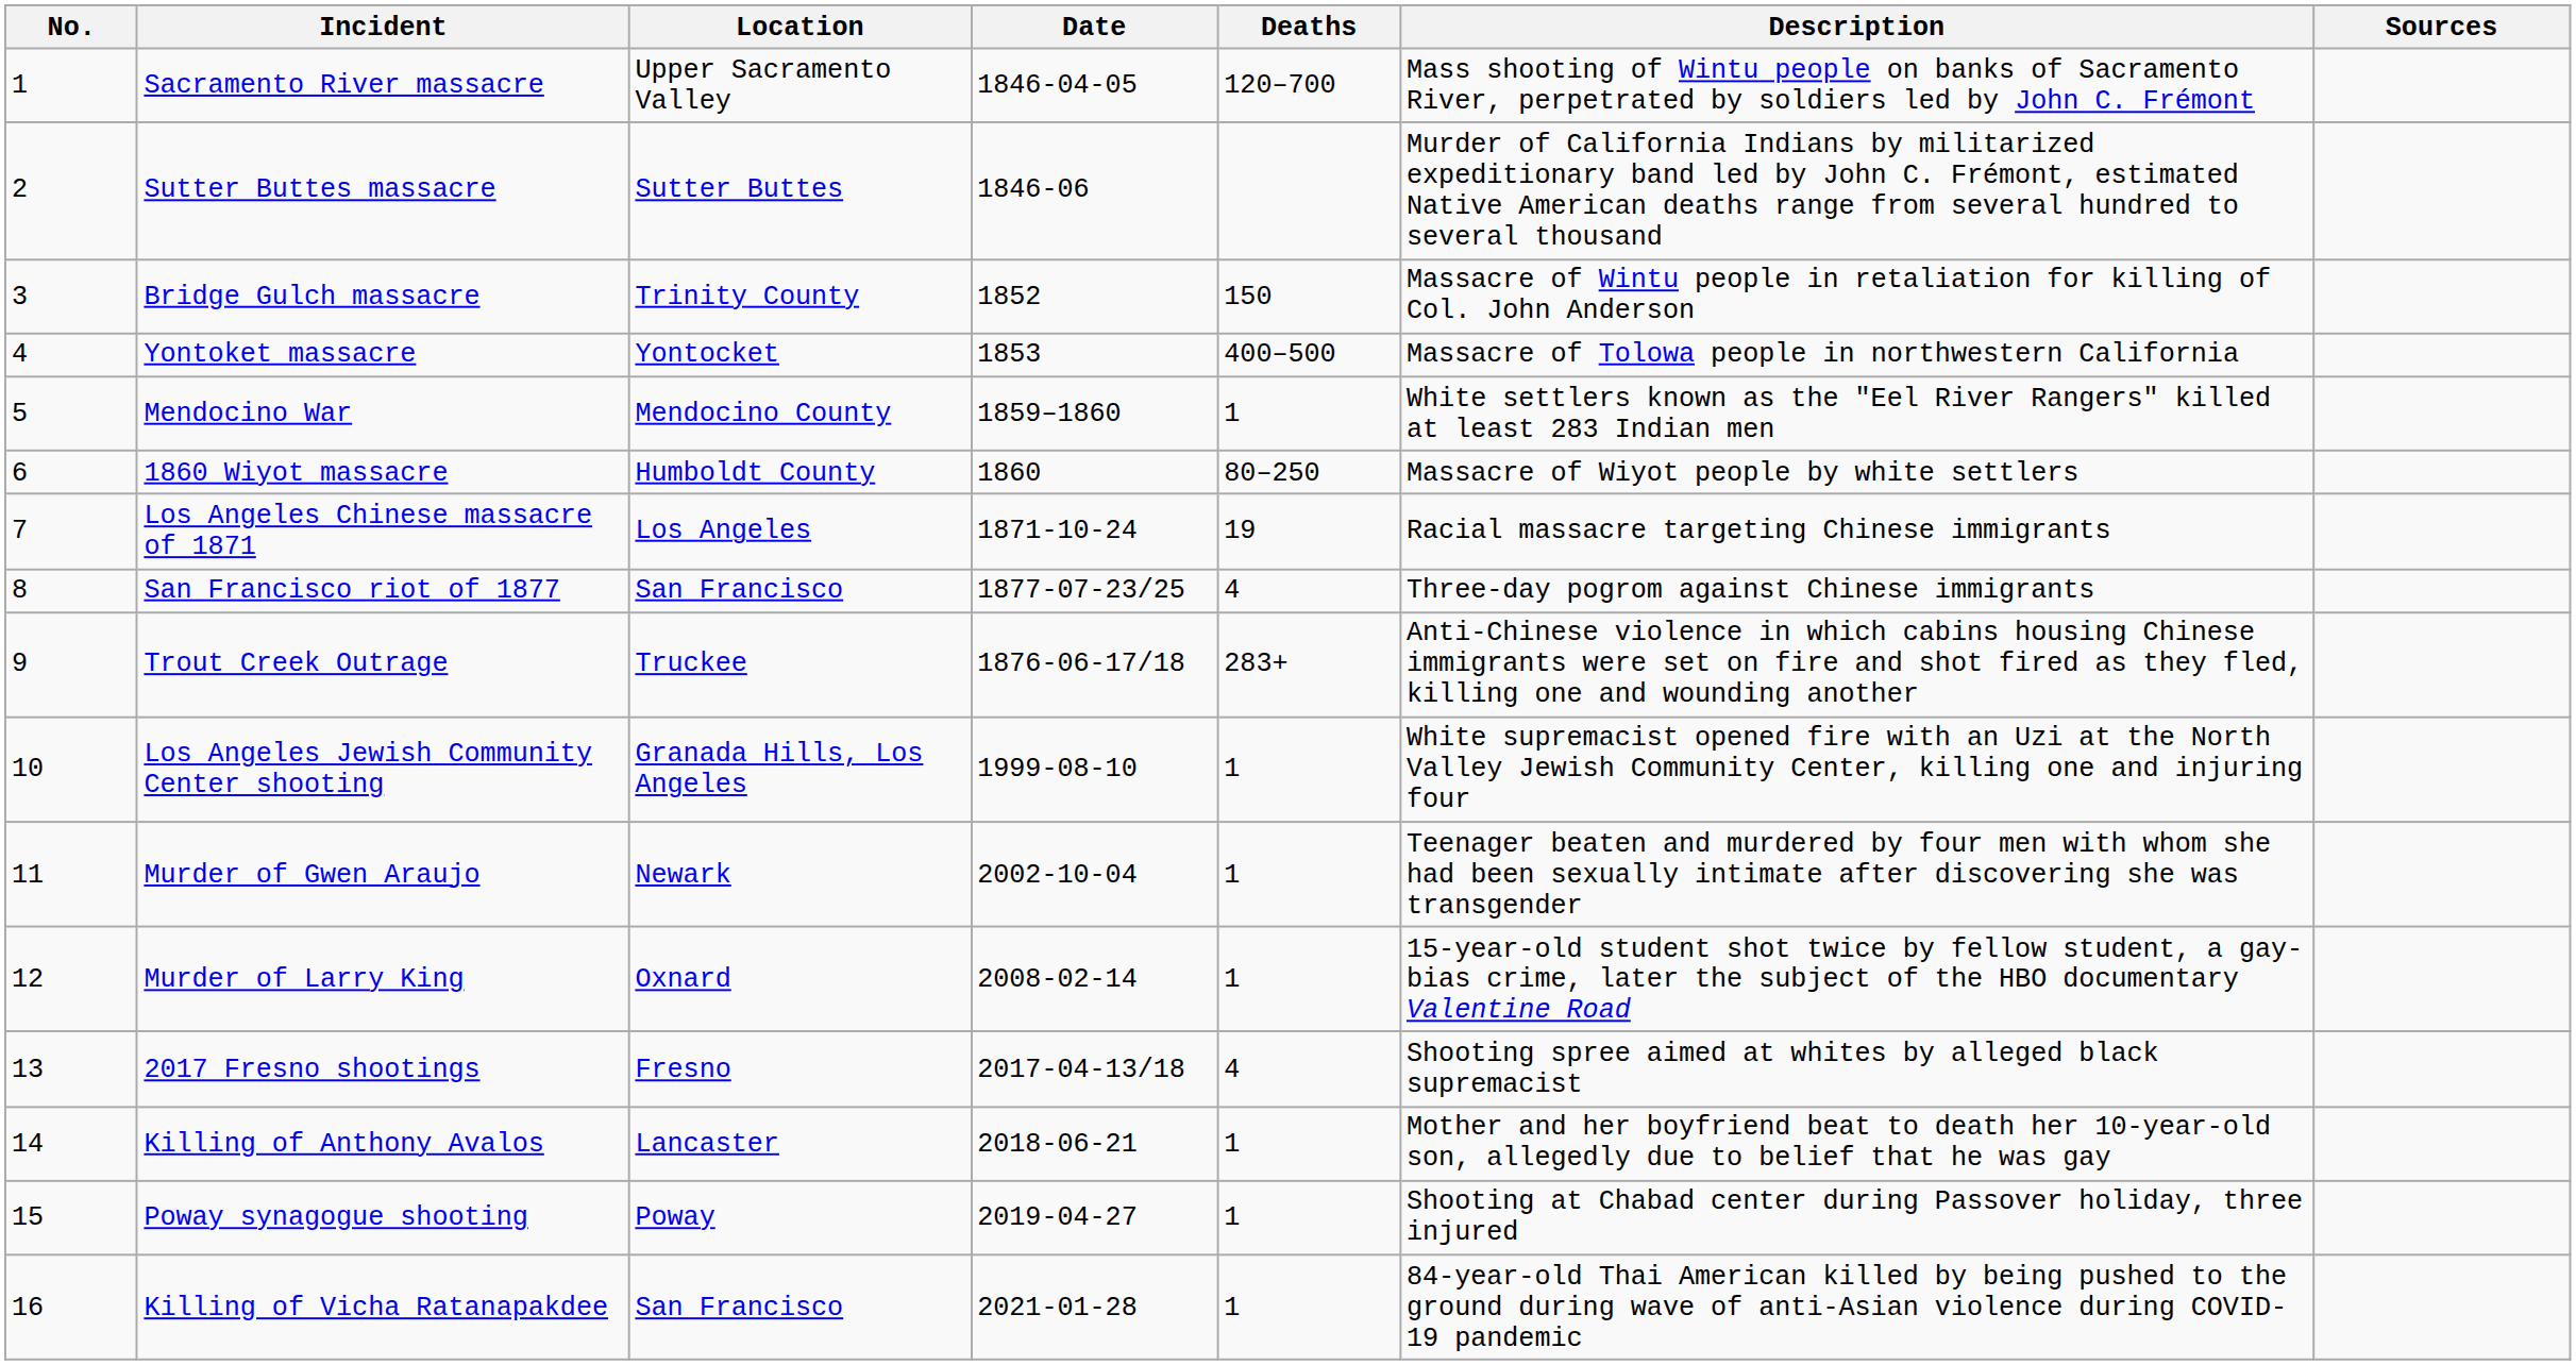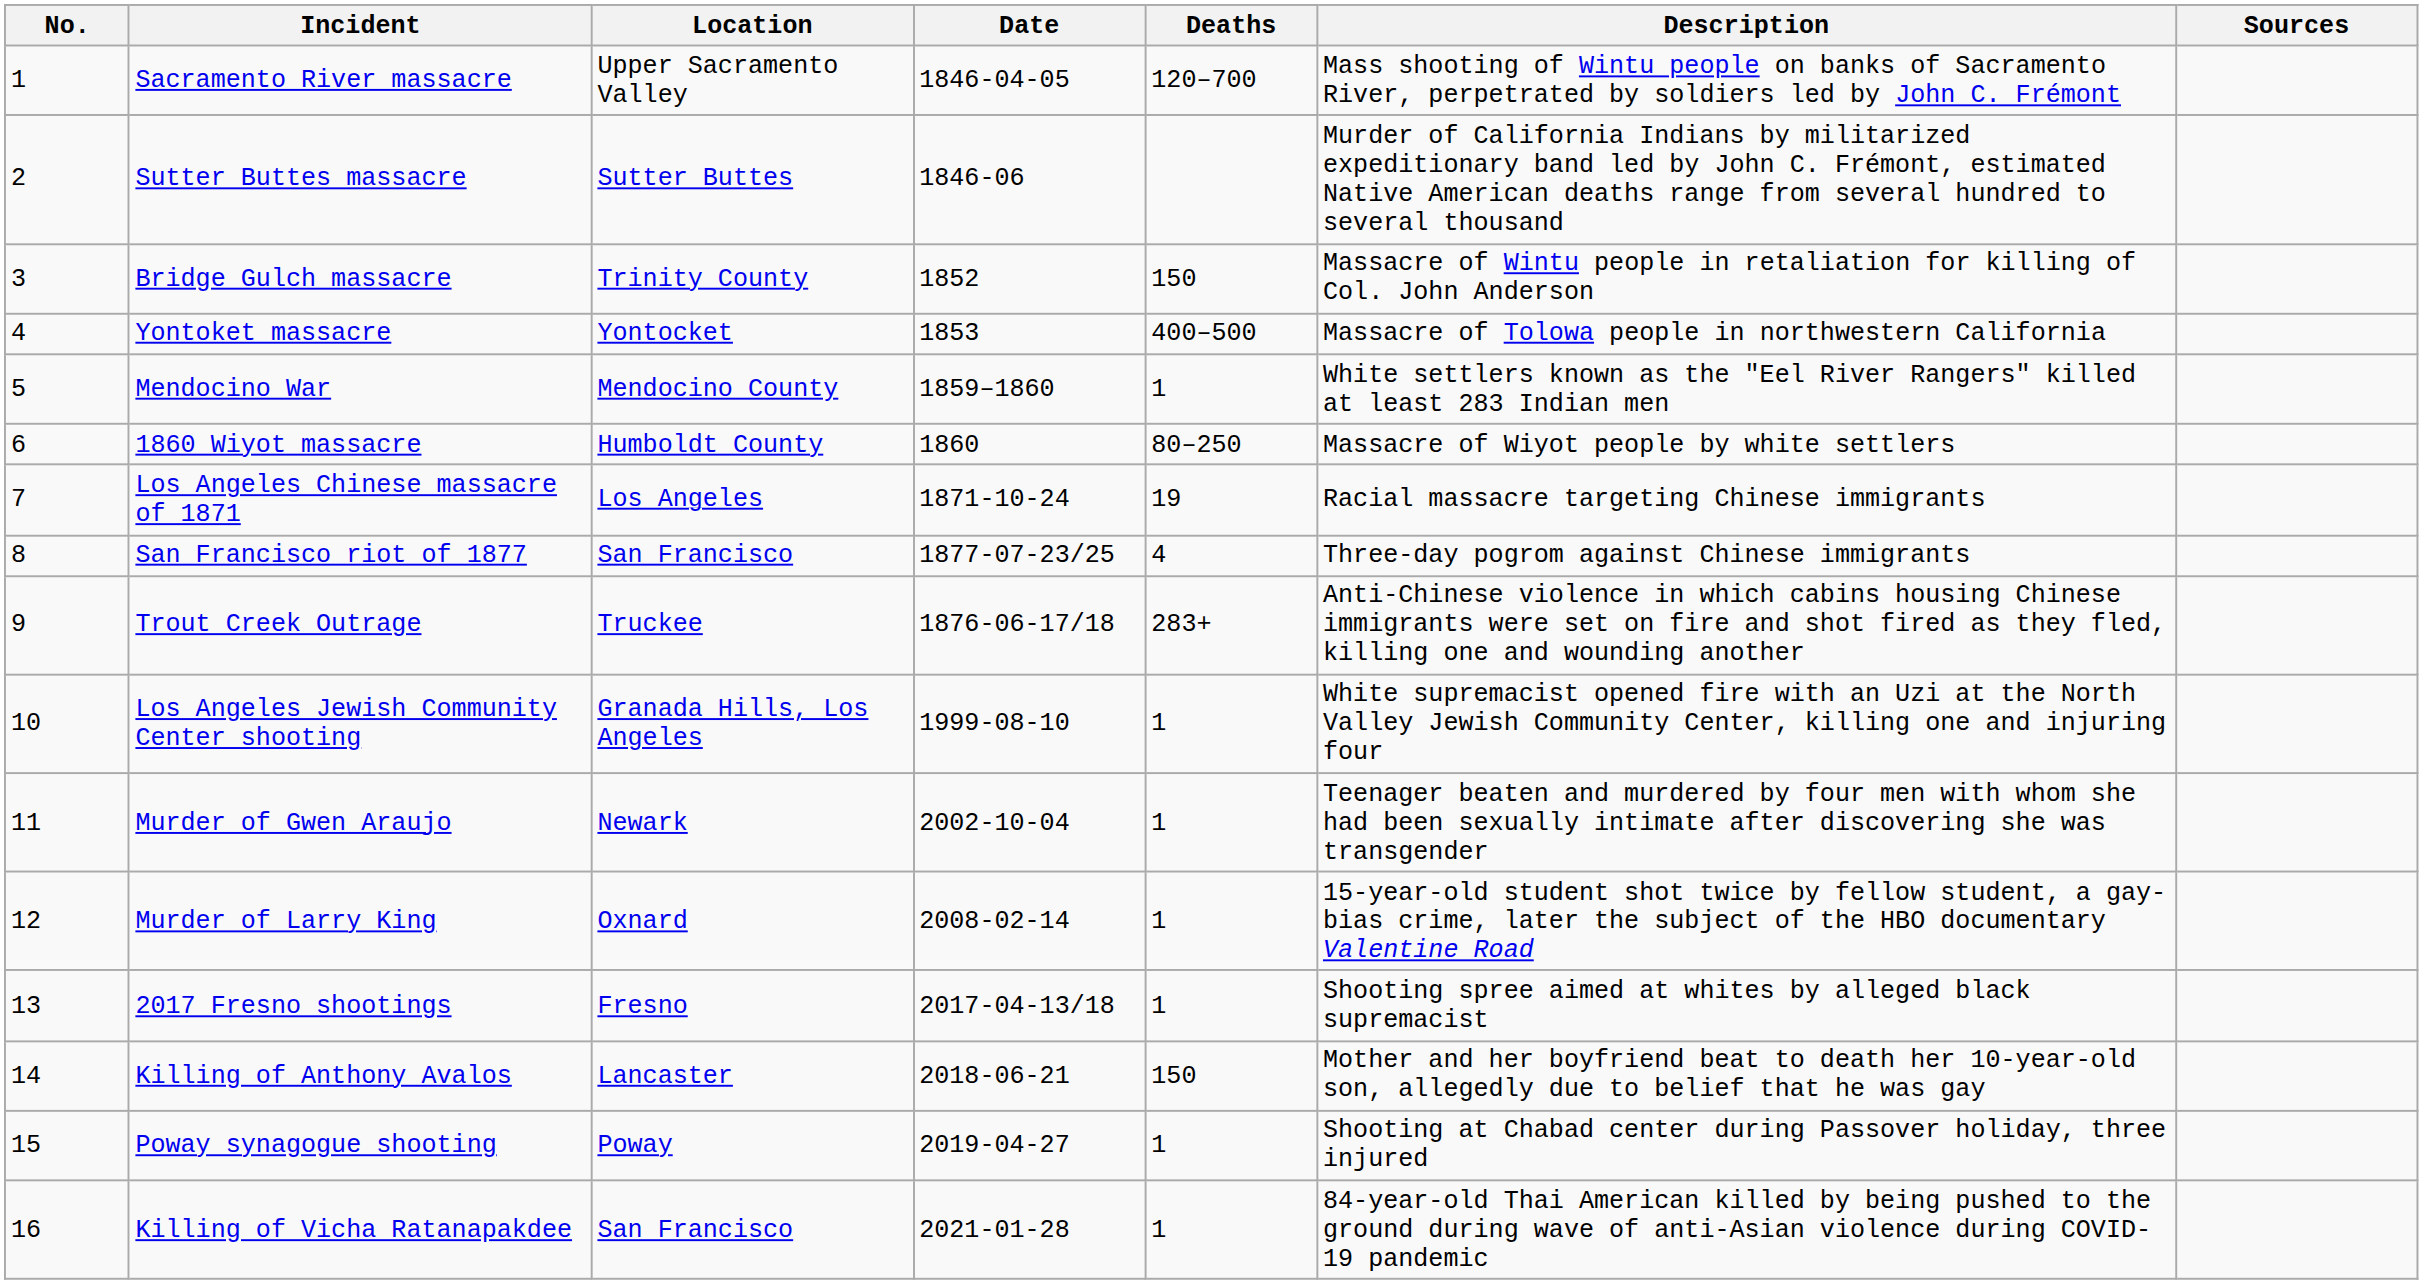 <table class="wikitable sortable">
 <tr>
 <th width="75">No.</th>
 <th width="300">Incident</th>
 <th width="200">Location</th>
 <th width="150">Date</th>
 <th width="100">Deaths</th>
 <th width="600">Description</th>
 <th width="150">Sources</th>
 </tr>
 <tr>
 <td>1</td>
 <td><a href='#'>Sacramento River massacre</a></td>
 <td>Upper Sacramento Valley</td>
 <td>1846-04-05</td>
 <td>120–700</td>
 <td>Mass shooting of <a href='#'>Wintu people</a> on banks of Sacramento River, perpetrated by soldiers led by <a href='#'>John C. Frémont</a></td>
 <td></td>
 </tr>
 <tr>
 <td>2</td>
 <td><a href='#'>Sutter Buttes massacre</a></td>
 <td><a href='#'>Sutter Buttes</a></td>
 <td>1846-06</td>
 <td></td>
 <td>Murder of California Indians by militarized expeditionary band led by John C. Frémont, estimated Native American deaths range from several hundred to several thousand</td>
 <td></td>
 </tr>
 <tr>
 <td>3</td>
 <td><a href='#'>Bridge Gulch massacre</a></td>
 <td><a href='#'>Trinity County</a></td>
 <td>1852</td>
 <td>150</td>
 <td>Massacre of <a href='#'>Wintu</a> people in retaliation for killing of Col. John Anderson</td>
 <td></td>
 </tr>
 <tr>
 <td>4</td>
 <td><a href='#'>Yontoket massacre</a></td>
 <td><a href='#'>Yontocket</a></td>
 <td>1853</td>
 <td>400–500</td>
 <td>Massacre of <a href='#'>Tolowa</a> people in northwestern California</td>
 <td></td>
 </tr>
 <tr>
 <td>5</td>
 <td><a href='#'>Mendocino War</a></td>
 <td><a href='#'>Mendocino County</a></td>
 <td>1859–1860</td>
 <td>1</td>
 <td>White settlers known as the "Eel River Rangers" killed at least 283 Indian men</td>
 <td></td>
 </tr>
 <tr>
 <td>6</td>
 <td><a href='#'>1860 Wiyot massacre</a></td>
 <td><a href='#'>Humboldt County</a></td>
 <td>1860</td>
 <td>80–250</td>
 <td>Massacre of Wiyot people by white settlers</td>
 <td></td>
 </tr>
 <tr>
 <td>7</td>
 <td><a href='#'>Los Angeles Chinese massacre of 1871</a></td>
 <td><a href='#'>Los Angeles</a></td>
 <td>1871-10-24</td>
 <td>19</td>
 <td>Racial massacre targeting Chinese immigrants</td>
 <td></td>
 </tr>
 <tr>
 <td>8</td>
 <td><a href='#'>San Francisco riot of 1877</a></td>
 <td><a href='#'>San Francisco</a></td>
 <td>1877-07-23/25</td>
 <td>4</td>
 <td>Three-day pogrom against Chinese immigrants</td>
 <td></td>
 </tr>
 <tr>
 <td>9</td>
 <td><a href='#'>Trout Creek Outrage</a></td>
 <td><a href='#'>Truckee</a></td>
 <td>1876-06-17/18</td>
 <td>283+</td>
 <td>Anti-Chinese violence in which cabins housing Chinese immigrants were set on fire and shot fired as they fled, killing one and wounding another</td>
 <td></td>
 </tr>
 <tr>
 <td>10</td>
 <td><a href='#'>Los Angeles Jewish Community Center shooting</a></td>
 <td><a href='#'>Granada Hills, Los Angeles</a></td>
 <td>1999-08-10</td>
 <td>1</td>
 <td>White supremacist opened fire with an Uzi at the North Valley Jewish Community Center, killing one and injuring four</td>
 <td></td>
 </tr>
 <tr>
 <td>11</td>
 <td><a href='#'>Murder of Gwen Araujo</a></td>
 <td><a href='#'>Newark</a></td>
 <td>2002-10-04</td>
 <td>1</td>
 <td>Teenager beaten and murdered by four men with whom she had been sexually intimate after discovering she was transgender</td>
 <td></td>
 </tr>
 <tr>
 <td>12</td>
 <td><a href='#'>Murder of Larry King</a></td>
 <td><a href='#'>Oxnard</a></td>
 <td>2008-02-14</td>
 <td>1</td>
 <td>15-year-old student shot twice by fellow student, a gay-bias crime, later the subject of the HBO documentary <em><a href='#'>Valentine Road</a></em></td>
 <td></td>
 </tr>
 <tr>
 <td>13</td>
 <td><a href='#'>2017 Fresno shootings</a></td>
 <td><a href='#'>Fresno</a></td>
 <td>2017-04-13/18</td>
-<td>4</td>
+<td>1</td>
 <td>Shooting spree aimed at whites by alleged black supremacist</td>
 <td></td>
 </tr>
 <tr>
 <td>14</td>
 <td><a href='#'>Killing of Anthony Avalos</a></td>
 <td><a href='#'>Lancaster</a></td>
 <td>2018-06-21</td>
-<td>1</td>
+<td>150</td>
 <td>Mother and her boyfriend beat to death her 10-year-old son, allegedly due to belief that he was gay</td>
 <td></td>
 </tr>
 <tr>
 <td>15</td>
 <td><a href='#'>Poway synagogue shooting</a></td>
 <td><a href='#'>Poway</a></td>
 <td>2019-04-27</td>
 <td>1</td>
 <td>Shooting at Chabad center during Passover holiday, three injured</td>
 <td></td>
 </tr>
 <tr>
 <td>16</td>
 <td><a href='#'>Killing of Vicha Ratanapakdee</a></td>
 <td><a href='#'>San Francisco</a></td>
 <td>2021-01-28</td>
 <td>1</td>
 <td>84-year-old Thai American killed by being pushed to the ground during wave of anti-Asian violence during COVID-19 pandemic</td>
 <td></td>
 </tr>
 </table>
